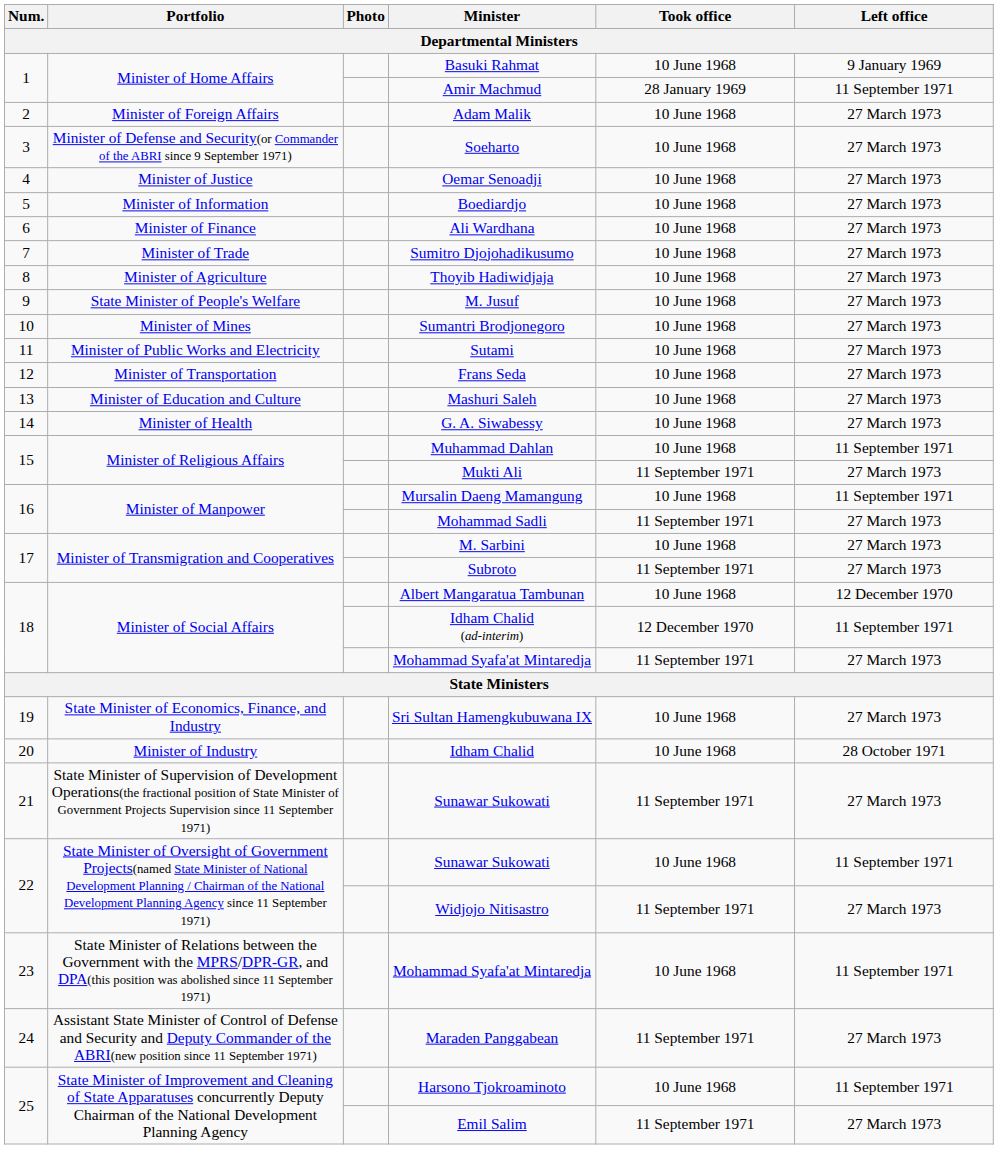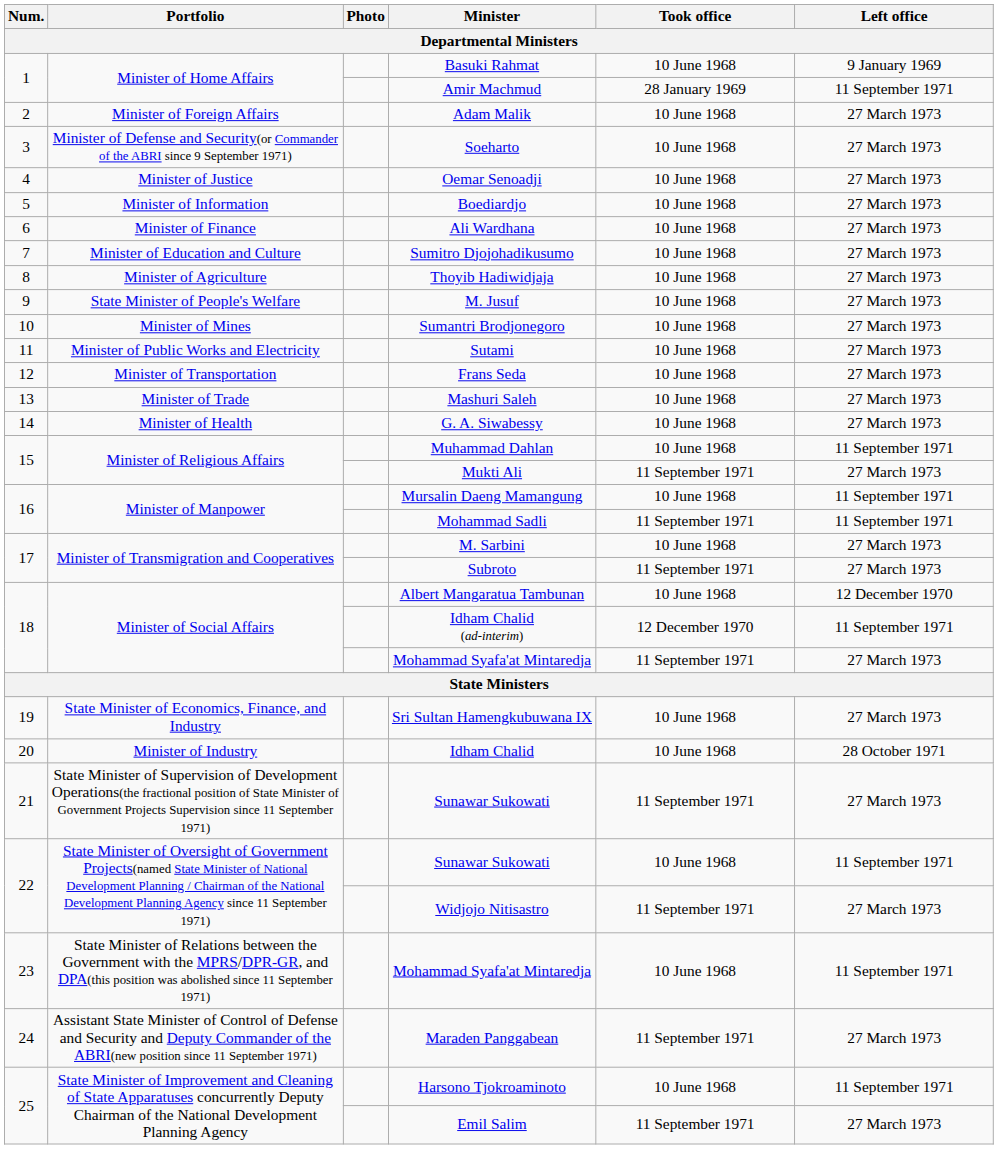 <table class="wikitable">
 <tr>
 <th width=25>Num.</th>
 <th width=300>Portfolio</th>
 <th>Photo</th>
 <th>Minister</th>
 <th width=200>Took office</th>
 <th width=200>Left office</th>
 </tr>
 <tr>
 <th colspan="6">Departmental Ministers</th>
 </tr>
 <tr>
 <td align="center" rowspan=2>1</td>
 <td align="center" rowspan=2><a href='#'>Minister of Home Affairs</a></td>
 <td align="center"></td>
 <td align="center"><a href='#'>Basuki Rahmat</a></td>
 <td align="center">10 June 1968</td>
 <td align="center">9 January 1969</td>
 </tr>
 <tr>
 <td align="center"></td>
 <td align="center"><a href='#'>Amir Machmud</a></td>
 <td align="center">28 January 1969</td>
 <td align="center">11 September 1971</td>
 </tr>
 <tr>
 <td align="center">2</td>
 <td align="center"><a href='#'>Minister of Foreign Affairs</a></td>
 <td align="center"></td>
 <td align="center"><a href='#'>Adam Malik</a></td>
 <td align="center">10 June 1968</td>
 <td align="center">27 March 1973</td>
 </tr>
 <tr>
 <td align="center">3</td>
 <td align="center"><a href='#'>Minister of Defense and Security</a><small>(or <a href='#'>Commander of the ABRI</a> since 9 September 1971)</small></td>
 <td align="center"></td>
 <td align="center"><a href='#'>Soeharto</a></td>
 <td align="center">10 June 1968</td>
 <td align="center">27 March 1973</td>
 </tr>
 <tr>
 <td align="center">4</td>
 <td align="center"><a href='#'>Minister of Justice</a></td>
 <td align="center"></td>
 <td align="center"><a href='#'>Oemar Senoadji</a></td>
 <td align="center">10 June 1968</td>
 <td align="center">27 March 1973</td>
 </tr>
 <tr>
 <td align="center">5</td>
 <td align="center"><a href='#'>Minister of Information</a></td>
 <td align="center"></td>
 <td align="center"><a href='#'>Boediardjo</a></td>
 <td align="center">10 June 1968</td>
 <td align="center">27 March 1973</td>
 </tr>
 <tr>
 <td align="center">6</td>
 <td align="center"><a href='#'>Minister of Finance</a></td>
 <td align="center"></td>
 <td align="center"><a href='#'>Ali Wardhana</a></td>
 <td align="center">10 June 1968</td>
 <td align="center">27 March 1973</td>
 </tr>
 <tr>
 <td align="center">7</td>
-<td align="center"><a href='#'>Minister of Trade</a></td>
+<td align="center"><a href='#'>Minister of Education and Culture</a></td>
 <td align="center"></td>
 <td align="center"><a href='#'>Sumitro Djojohadikusumo</a></td>
 <td align="center">10 June 1968</td>
 <td align="center">27 March 1973</td>
 </tr>
 <tr>
 <td align="center">8</td>
 <td align="center"><a href='#'>Minister of Agriculture</a></td>
 <td align="center"></td>
 <td align="center"><a href='#'>Thoyib Hadiwidjaja</a></td>
 <td align="center">10 June 1968</td>
 <td align="center">27 March 1973</td>
 </tr>
 <tr>
 <td align="center">9</td>
 <td align="center"><a href='#'>State Minister of People's Welfare</a></td>
 <td align="center"></td>
 <td align="center"><a href='#'>M. Jusuf</a></td>
 <td align="center">10 June 1968</td>
 <td align="center">27 March 1973</td>
 </tr>
 <tr>
 <td align="center">10</td>
 <td align="center"><a href='#'>Minister of Mines</a></td>
 <td align="center"></td>
 <td align="center"><a href='#'>Sumantri Brodjonegoro</a></td>
 <td align="center">10 June 1968</td>
 <td align="center">27 March 1973</td>
 </tr>
 <tr>
 <td align="center">11</td>
 <td align="center"><a href='#'>Minister of Public Works and Electricity</a></td>
 <td align="center"></td>
 <td align="center"><a href='#'>Sutami</a></td>
 <td align="center">10 June 1968</td>
 <td align="center">27 March 1973</td>
 </tr>
 <tr>
 <td align="center">12</td>
 <td align="center"><a href='#'>Minister of Transportation</a></td>
 <td align="center"></td>
 <td align="center"><a href='#'>Frans Seda</a></td>
 <td align="center">10 June 1968</td>
 <td align="center">27 March 1973</td>
 </tr>
 <tr>
 <td align="center">13</td>
-<td align="center"><a href='#'>Minister of Education and Culture</a></td>
+<td align="center"><a href='#'>Minister of Trade</a></td>
 <td align="center"></td>
 <td align="center"><a href='#'>Mashuri Saleh</a></td>
 <td align="center">10 June 1968</td>
 <td align="center">27 March 1973</td>
 </tr>
 <tr>
 <td align="center">14</td>
 <td align="center"><a href='#'>Minister of Health</a></td>
 <td align="center"></td>
 <td align="center"><a href='#'>G. A. Siwabessy</a></td>
 <td align="center">10 June 1968</td>
 <td align="center">27 March 1973</td>
 </tr>
 <tr>
 <td align="center" rowspan=2>15</td>
 <td align="center" rowspan=2><a href='#'>Minister of Religious Affairs</a></td>
 <td align="center"></td>
 <td align="center"><a href='#'>Muhammad Dahlan</a></td>
 <td align="center">10 June 1968</td>
 <td align="center">11 September 1971</td>
 </tr>
 <tr>
 <td align="center"></td>
 <td align="center"><a href='#'>Mukti Ali</a></td>
 <td align="center">11 September 1971</td>
 <td align="center">27 March 1973</td>
 </tr>
 <tr>
 <td align="center" rowspan=2>16</td>
 <td align="center" rowspan=2><a href='#'>Minister of Manpower</a></td>
 <td align="center"></td>
 <td align="center"><a href='#'>Mursalin Daeng Mamangung</a></td>
 <td align="center">10 June 1968</td>
 <td align="center">11 September 1971</td>
 </tr>
 <tr>
 <td align="center"></td>
 <td align="center"><a href='#'>Mohammad Sadli</a></td>
 <td align="center">11 September 1971</td>
-<td align="center">27 March 1973</td>
+<td align="center">11 September 1971</td>
 </tr>
 <tr>
 <td align="center" rowspan=2>17</td>
 <td align="center" rowspan=2><a href='#'>Minister of Transmigration and Cooperatives</a></td>
 <td align="center"></td>
 <td align="center"><a href='#'>M. Sarbini</a></td>
 <td align="center">10 June 1968</td>
 <td align="center">27 March 1973</td>
 </tr>
 <tr>
 <td align="center"></td>
 <td align="center"><a href='#'>Subroto</a></td>
 <td align="center">11 September 1971</td>
 <td align="center">27 March 1973</td>
 </tr>
 <tr>
 <td align="center" rowspan=3>18</td>
 <td align="center" rowspan=3><a href='#'>Minister of Social Affairs</a></td>
 <td align="center"></td>
 <td align="center"><a href='#'>Albert Mangaratua Tambunan</a></td>
 <td align="center">10 June 1968</td>
 <td align="center">12 December 1970</td>
 </tr>
 <tr>
 <td align="center"></td>
 <td align="center"><a href='#'>Idham Chalid</a><br><small>(<em>ad-interim</em>)</small></td>
 <td align="center">12 December 1970</td>
 <td align="center">11 September 1971</td>
 </tr>
 <tr>
 <td align="center"></td>
 <td align="center"><a href='#'>Mohammad Syafa'at Mintaredja</a></td>
 <td align="center">11 September 1971</td>
 <td align="center">27 March 1973</td>
 </tr>
 <tr>
 <th colspan="6">State Ministers</th>
 </tr>
 <tr>
 <td align="center">19</td>
 <td align="center"><a href='#'>State Minister of Economics, Finance, and Industry</a></td>
 <td align="center"></td>
 <td align="center"><a href='#'>Sri Sultan Hamengkubuwana IX</a></td>
 <td align="center">10 June 1968</td>
 <td align="center">27 March 1973</td>
 </tr>
 <tr>
 <td align="center">20</td>
 <td align="center"><a href='#'>Minister of Industry</a></td>
 <td align="center"></td>
 <td align="center"><a href='#'>Idham Chalid</a></td>
 <td align="center">10 June 1968</td>
 <td align="center">28 October 1971</td>
 </tr>
 <tr>
 <td align="center">21</td>
 <td align="center">State Minister of Supervision of Development Operations<small>(the fractional position of State Minister of Government Projects Supervision since 11 September 1971)</small></td>
 <td align="center"></td>
 <td align="center"><a href='#'>Sunawar Sukowati</a></td>
 <td align="center">11 September 1971</td>
 <td align="center">27 March 1973</td>
 </tr>
 <tr>
 <td align="center" rowspan=2>22</td>
 <td align="center" rowspan=2><a href='#'>State Minister of Oversight of Government Projects</a><small>(named <a href='#'>State Minister of National Development Planning / Chairman of the National Development Planning Agency</a> since 11 September 1971)</small></td>
 <td align="center"></td>
 <td align="center"><a href='#'>Sunawar Sukowati</a></td>
 <td align="center">10 June 1968</td>
 <td align="center">11 September 1971</td>
 </tr>
 <tr>
 <td align="center"></td>
 <td align="center"><a href='#'>Widjojo Nitisastro</a></td>
 <td align="center">11 September 1971</td>
 <td align="center">27 March 1973</td>
 </tr>
 <tr>
 <td align="center">23</td>
 <td align="center">State Minister of Relations between the Government with the <a href='#'>MPRS</a>/<a href='#'>DPR-GR</a>, and <a href='#'>DPA</a><small>(this position was abolished since 11 September 1971)</small></td>
 <td align="center"></td>
 <td align="center"><a href='#'>Mohammad Syafa'at Mintaredja</a></td>
 <td align="center">10 June 1968</td>
 <td align="center">11 September 1971</td>
 </tr>
 <tr>
 <td align="center">24</td>
 <td align="center">Assistant State Minister of Control of Defense and Security and <a href='#'>Deputy Commander of the ABRI</a><small>(new position since 11 September 1971)</small></td>
 <td align="center"></td>
 <td align="center"><a href='#'>Maraden Panggabean</a></td>
 <td align="center">11 September 1971</td>
 <td align="center">27 March 1973</td>
 </tr>
 <tr>
 <td align="center" rowspan=2>25</td>
 <td align="center" rowspan=2><a href='#'>State Minister of Improvement and Cleaning of State Apparatuses</a> concurrently Deputy Chairman of the National Development Planning Agency</td>
 <td align="center"></td>
 <td align="center"><a href='#'>Harsono Tjokroaminoto</a></td>
 <td align="center">10 June 1968</td>
 <td align="center">11 September 1971</td>
 </tr>
 <tr>
 <td align="center"></td>
 <td align="center"><a href='#'>Emil Salim</a></td>
 <td align="center">11 September 1971</td>
 <td align="center">27 March 1973</td>
 </tr>
 </table>
